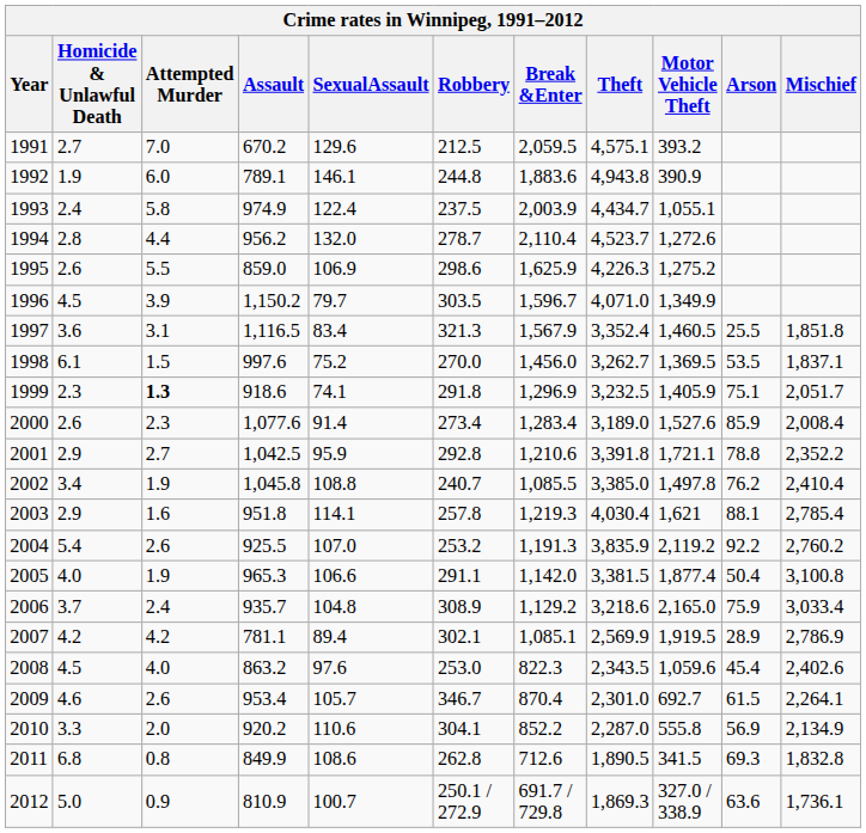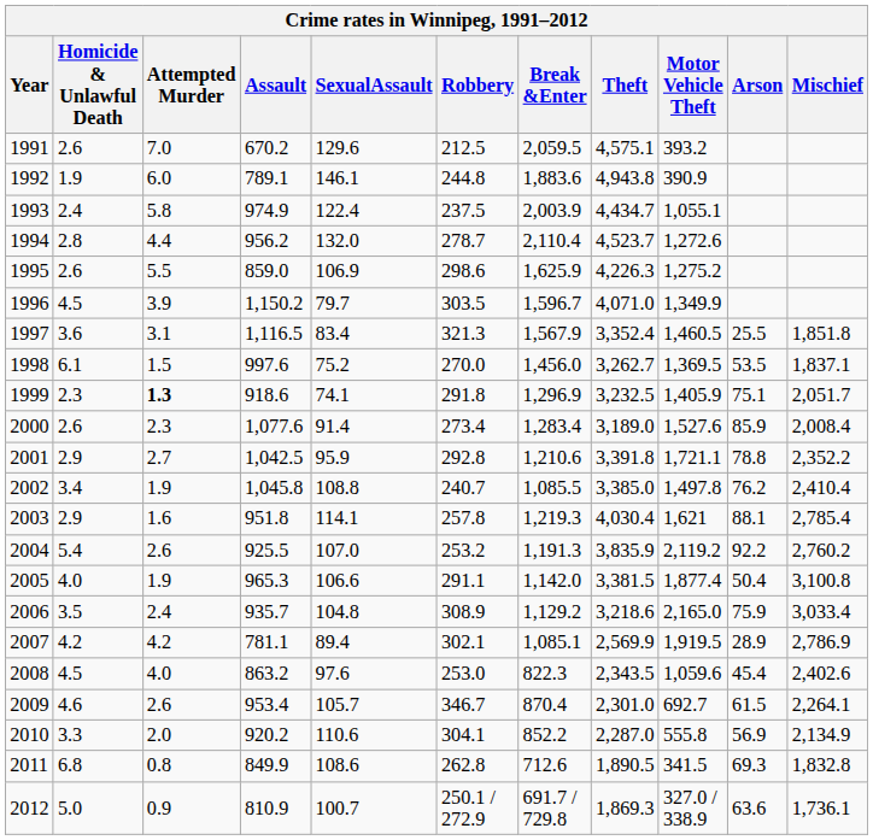 <table class="wikitable sortable mw-collapsible mw-collapsed">
 <tr>
 <th colspan="12">Crime rates in Winnipeg, 1991–2012</th>
 </tr>
 <tr>
 <th>Year</th>
 <th><a href='#'>Homicide</a> &<br>Unlawful Death</th>
 <th>Attempted<br>Murder</th>
 <th><a href='#'>Assault</a></th>
 <th><a href='#'>SexualAssault</a></th>
 <th><a href='#'>Robbery</a></th>
 <th><a href='#'>Break &Enter</a></th>
 <th><a href='#'>Theft</a></th>
 <th><a href='#'>Motor Vehicle Theft</a></th>
 <th><a href='#'>Arson</a></th>
 <th><a href='#'>Mischief</a></th>
 </tr>
 <tr>
 <td>1991</td>
-<td>2.7</td>
+<td>2.6</td>
 <td>7.0</td>
 <td>670.2</td>
 <td>129.6</td>
 <td>212.5</td>
 <td>2,059.5</td>
 <td>4,575.1</td>
 <td>393.2</td>
 <td></td>
 <td></td>
 </tr>
 <tr>
 <td>1992</td>
 <td>1.9</td>
 <td>6.0</td>
 <td>789.1</td>
 <td>146.1</td>
 <td>244.8</td>
 <td>1,883.6</td>
 <td>4,943.8</td>
 <td>390.9</td>
 <td></td>
 <td></td>
 </tr>
 <tr>
 <td>1993</td>
 <td>2.4</td>
 <td>5.8</td>
 <td>974.9</td>
 <td>122.4</td>
 <td>237.5</td>
 <td>2,003.9</td>
 <td>4,434.7</td>
 <td>1,055.1</td>
 <td></td>
 <td></td>
 </tr>
 <tr>
 <td>1994</td>
 <td>2.8</td>
 <td>4.4</td>
 <td>956.2</td>
 <td>132.0</td>
 <td>278.7</td>
 <td>2,110.4</td>
 <td>4,523.7</td>
 <td>1,272.6</td>
 <td></td>
 <td></td>
 </tr>
 <tr>
 <td>1995</td>
 <td>2.6</td>
 <td>5.5</td>
 <td>859.0</td>
 <td>106.9</td>
 <td>298.6</td>
 <td>1,625.9</td>
 <td>4,226.3</td>
 <td>1,275.2</td>
 <td></td>
 <td></td>
 </tr>
 <tr>
 <td>1996</td>
 <td>4.5</td>
 <td>3.9</td>
 <td>1,150.2</td>
 <td>79.7</td>
 <td>303.5</td>
 <td>1,596.7</td>
 <td>4,071.0</td>
 <td>1,349.9</td>
 <td></td>
 <td></td>
 </tr>
 <tr>
 <td>1997</td>
 <td>3.6</td>
 <td>3.1</td>
 <td>1,116.5</td>
 <td>83.4</td>
 <td>321.3</td>
 <td>1,567.9</td>
 <td>3,352.4</td>
 <td>1,460.5</td>
 <td>25.5</td>
 <td>1,851.8</td>
 </tr>
 <tr>
 <td>1998</td>
 <td>6.1</td>
 <td>1.5</td>
 <td>997.6</td>
 <td>75.2</td>
 <td>270.0</td>
 <td>1,456.0</td>
 <td>3,262.7</td>
 <td>1,369.5</td>
 <td>53.5</td>
 <td>1,837.1</td>
 </tr>
 <tr>
 <td>1999</td>
 <td>2.3</td>
 <td><strong>1.3</strong></td>
 <td>918.6</td>
 <td>74.1</td>
 <td>291.8</td>
 <td>1,296.9</td>
 <td>3,232.5</td>
 <td>1,405.9</td>
 <td>75.1</td>
 <td>2,051.7</td>
 </tr>
 <tr>
 <td>2000</td>
 <td>2.6</td>
 <td>2.3</td>
 <td>1,077.6</td>
 <td>91.4</td>
 <td>273.4</td>
 <td>1,283.4</td>
 <td>3,189.0</td>
 <td>1,527.6</td>
 <td>85.9</td>
 <td>2,008.4</td>
 </tr>
 <tr>
 <td>2001</td>
 <td>2.9</td>
 <td>2.7</td>
 <td>1,042.5</td>
 <td>95.9</td>
 <td>292.8</td>
 <td>1,210.6</td>
 <td>3,391.8</td>
 <td>1,721.1</td>
 <td>78.8</td>
 <td>2,352.2</td>
 </tr>
 <tr>
 <td>2002</td>
 <td>3.4</td>
 <td>1.9</td>
 <td>1,045.8</td>
 <td>108.8</td>
 <td>240.7</td>
 <td>1,085.5</td>
 <td>3,385.0</td>
 <td>1,497.8</td>
 <td>76.2</td>
 <td>2,410.4</td>
 </tr>
 <tr>
 <td>2003</td>
 <td>2.9</td>
 <td>1.6</td>
 <td>951.8</td>
 <td>114.1</td>
 <td>257.8</td>
 <td>1,219.3</td>
 <td>4,030.4</td>
 <td>1,621</td>
 <td>88.1</td>
 <td>2,785.4</td>
 </tr>
 <tr>
 <td>2004</td>
 <td>5.4</td>
 <td>2.6</td>
 <td>925.5</td>
 <td>107.0</td>
 <td>253.2</td>
 <td>1,191.3</td>
 <td>3,835.9</td>
 <td>2,119.2</td>
 <td>92.2</td>
 <td>2,760.2</td>
 </tr>
 <tr>
 <td>2005</td>
 <td>4.0</td>
 <td>1.9</td>
 <td>965.3</td>
 <td>106.6</td>
 <td>291.1</td>
 <td>1,142.0</td>
 <td>3,381.5</td>
 <td>1,877.4</td>
 <td>50.4</td>
 <td>3,100.8</td>
 </tr>
 <tr>
 <td>2006</td>
-<td>3.7</td>
+<td>3.5</td>
 <td>2.4</td>
 <td>935.7</td>
 <td>104.8</td>
 <td>308.9</td>
 <td>1,129.2</td>
 <td>3,218.6</td>
 <td>2,165.0</td>
 <td>75.9</td>
 <td>3,033.4</td>
 </tr>
 <tr>
 <td>2007</td>
 <td>4.2</td>
 <td>4.2</td>
 <td>781.1</td>
 <td>89.4</td>
 <td>302.1</td>
 <td>1,085.1</td>
 <td>2,569.9</td>
 <td>1,919.5</td>
 <td>28.9</td>
 <td>2,786.9</td>
 </tr>
 <tr>
 <td>2008</td>
 <td>4.5</td>
 <td>4.0</td>
 <td>863.2</td>
 <td>97.6</td>
 <td>253.0</td>
 <td>822.3</td>
 <td>2,343.5</td>
 <td>1,059.6</td>
 <td>45.4</td>
 <td>2,402.6</td>
 </tr>
 <tr>
 <td>2009</td>
 <td>4.6</td>
 <td>2.6</td>
 <td>953.4</td>
 <td>105.7</td>
 <td>346.7</td>
 <td>870.4</td>
 <td>2,301.0</td>
 <td>692.7</td>
 <td>61.5</td>
 <td>2,264.1</td>
 </tr>
 <tr>
 <td>2010</td>
 <td>3.3</td>
 <td>2.0</td>
 <td>920.2</td>
 <td>110.6</td>
 <td>304.1</td>
 <td>852.2</td>
 <td>2,287.0</td>
 <td>555.8</td>
 <td>56.9</td>
 <td>2,134.9</td>
 </tr>
 <tr>
 <td>2011</td>
 <td>6.8</td>
 <td>0.8</td>
 <td>849.9</td>
 <td>108.6</td>
 <td>262.8</td>
 <td>712.6</td>
 <td>1,890.5</td>
 <td>341.5</td>
 <td>69.3</td>
 <td>1,832.8</td>
 </tr>
 <tr>
 <td>2012</td>
 <td>5.0</td>
 <td>0.9</td>
 <td>810.9</td>
 <td>100.7</td>
 <td>250.1 / 272.9</td>
 <td>691.7 / 729.8</td>
 <td>1,869.3</td>
 <td>327.0 / 338.9</td>
 <td>63.6</td>
 <td>1,736.1</td>
 </tr>
 </table>
